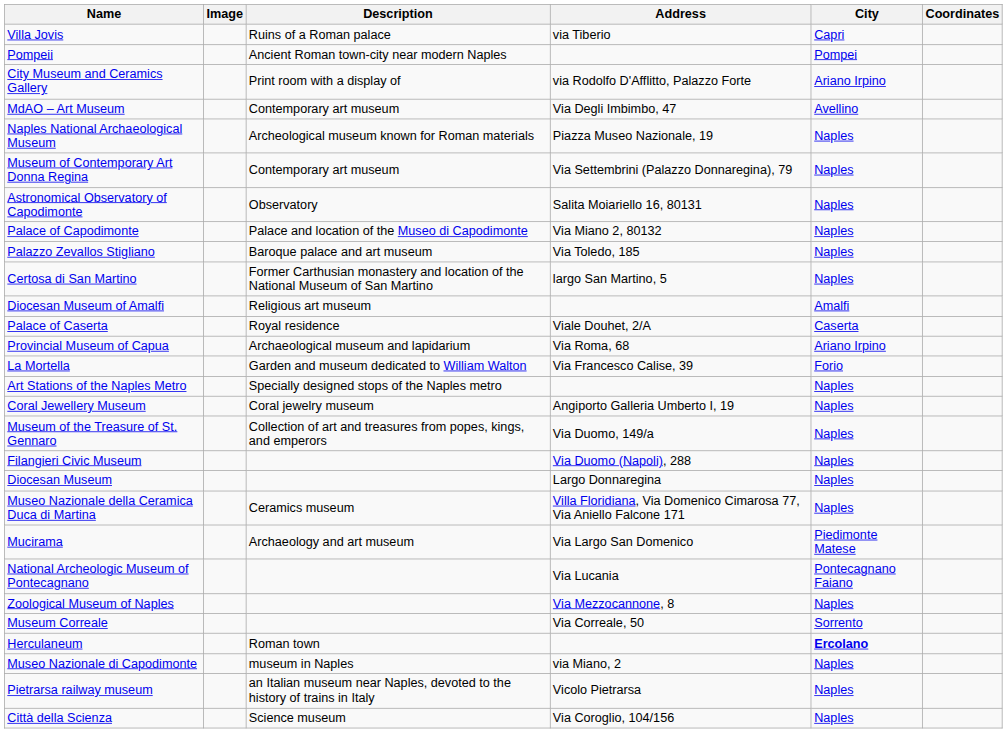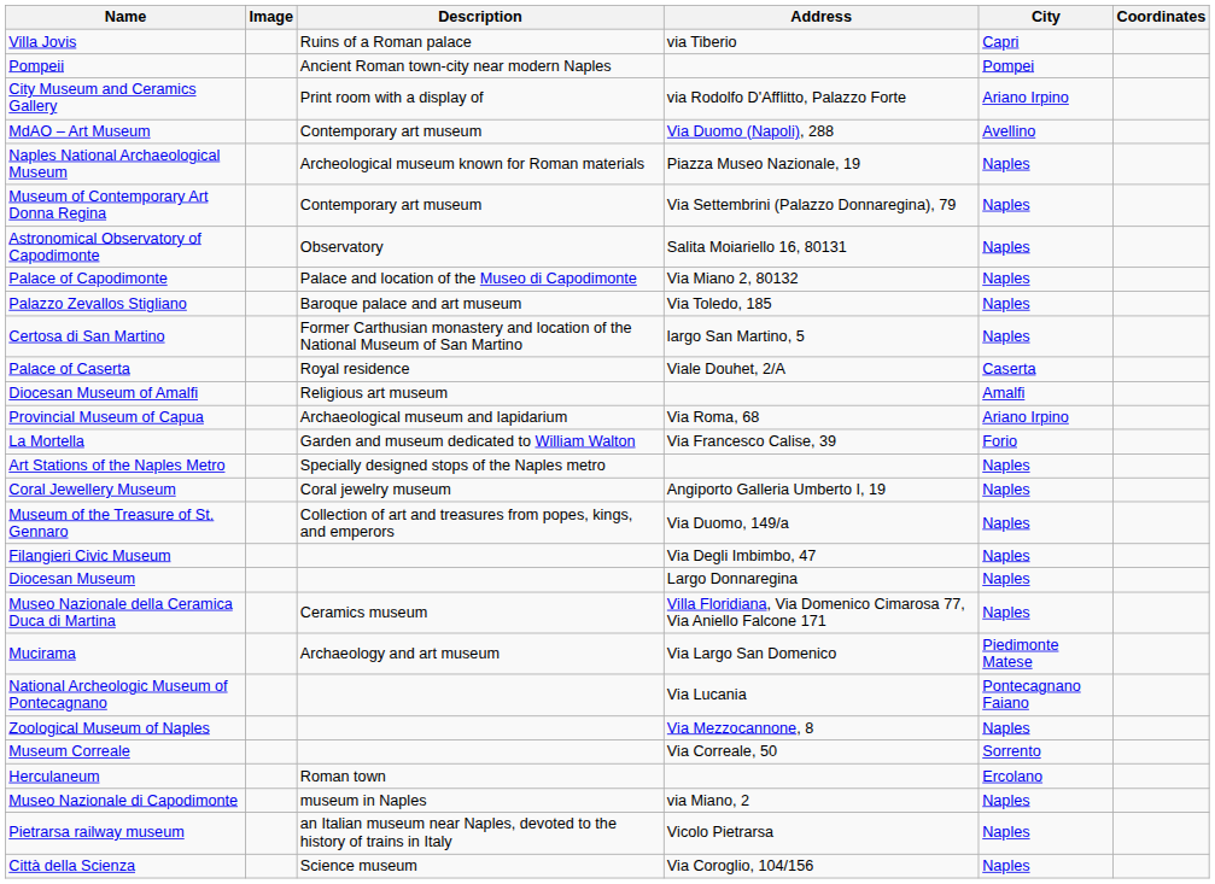 <table class='wikitable sortable' style='width:100%'>
 <tr>
 <th>Name</th>
 <th>Image</th>
 <th>Description</th>
 <th>Address</th>
 <th>City</th>
 <th>Coordinates</th>
 </tr>
 <tr>
 <td><a href='#'>Villa Jovis</a></td>
 <td></td>
 <td>Ruins of a Roman palace</td>
 <td>via Tiberio</td>
 <td><a href='#'>Capri</a></td>
 <td></td>
 </tr>
 <tr>
 <td><a href='#'>Pompeii</a></td>
 <td></td>
 <td>Ancient Roman town-city near modern Naples</td>
 <td></td>
 <td><a href='#'>Pompei</a></td>
 <td></td>
 </tr>
 <tr>
 <td><a href='#'>City Museum and Ceramics Gallery</a></td>
 <td></td>
 <td>Print room with a display of </td>
 <td>via Rodolfo D'Afflitto, Palazzo Forte</td>
 <td><a href='#'>Ariano Irpino</a></td>
 <td></td>
 </tr>
 <tr>
 <td><a href='#'>MdAO – Art Museum</a></td>
 <td></td>
 <td>Contemporary art museum</td>
-<td>Via Degli Imbimbo, 47</td>
+<td><a href='#'>Via Duomo (Napoli)</a>, 288</td>
 <td><a href='#'>Avellino</a></td>
 <td></td>
 </tr>
 <tr>
 <td><a href='#'>Naples National Archaeological Museum</a></td>
 <td></td>
 <td>Archeological museum known for Roman materials</td>
 <td>Piazza Museo Nazionale,  19</td>
 <td><a href='#'>Naples</a></td>
 <td></td>
 </tr>
 <tr>
 <td><a href='#'>Museum of Contemporary Art Donna Regina</a></td>
 <td></td>
 <td>Contemporary art museum</td>
 <td>Via Settembrini (Palazzo Donnaregina), 79</td>
 <td><a href='#'>Naples</a></td>
 <td></td>
 </tr>
 <tr>
 <td><a href='#'>Astronomical Observatory of Capodimonte</a></td>
 <td></td>
 <td>Observatory</td>
 <td>Salita Moiariello 16, 80131</td>
 <td><a href='#'>Naples</a></td>
 <td></td>
 </tr>
 <tr>
 <td><a href='#'>Palace of Capodimonte</a></td>
 <td></td>
 <td>Palace and location of the <a href='#'>Museo di Capodimonte</a></td>
 <td>Via Miano 2, 80132</td>
 <td><a href='#'>Naples</a></td>
 <td></td>
 </tr>
 <tr>
 <td><a href='#'>Palazzo Zevallos Stigliano</a></td>
 <td></td>
 <td>Baroque palace and art museum</td>
 <td>Via Toledo, 185</td>
 <td><a href='#'>Naples</a></td>
 <td></td>
 </tr>
 <tr>
 <td><a href='#'>Certosa di San Martino</a></td>
 <td></td>
 <td>Former Carthusian monastery and location of the National Museum of San Martino</td>
 <td>largo San Martino, 5</td>
 <td><a href='#'>Naples</a></td>
 <td></td>
 </tr>
 <tr>
+<td><a href='#'>Palace of Caserta</a></td>
+<td></td>
+<td>Royal residence</td>
+<td>Viale Douhet, 2/A</td>
+<td><a href='#'>Caserta</a></td>
+<td></td>
+</tr>
+<tr>
 <td><a href='#'>Diocesan Museum of Amalfi</a></td>
 <td></td>
 <td>Religious art museum</td>
 <td></td>
 <td><a href='#'>Amalfi</a></td>
-<td></td>
-</tr>
-<tr>
-<td><a href='#'>Palace of Caserta</a></td>
-<td></td>
-<td>Royal residence</td>
-<td>Viale Douhet, 2/A</td>
-<td><a href='#'>Caserta</a></td>
 <td></td>
 </tr>
 <tr>
 <td><a href='#'>Provincial Museum of Capua</a></td>
 <td></td>
 <td>Archaeological museum and lapidarium</td>
 <td>Via Roma, 68</td>
 <td><a href='#'>Ariano Irpino</a></td>
 <td></td>
 </tr>
 <tr>
 <td><a href='#'>La Mortella</a></td>
 <td></td>
 <td>Garden and museum dedicated to <a href='#'>William Walton</a></td>
 <td>Via Francesco Calise, 39</td>
 <td><a href='#'>Forio</a></td>
 <td></td>
 </tr>
 <tr>
 <td><a href='#'>Art Stations of the Naples Metro</a></td>
 <td></td>
 <td>Specially designed stops of the Naples metro</td>
 <td></td>
 <td><a href='#'>Naples</a></td>
 <td></td>
 </tr>
 <tr>
 <td><a href='#'>Coral Jewellery Museum</a></td>
 <td></td>
 <td>Coral jewelry museum</td>
 <td>Angiporto Galleria Umberto I, 19</td>
 <td><a href='#'>Naples</a></td>
 <td></td>
 </tr>
 <tr>
 <td><a href='#'>Museum of the Treasure of St. Gennaro</a></td>
 <td></td>
 <td>Collection of art and treasures from popes, kings, and emperors</td>
 <td>Via Duomo, 149/a</td>
 <td><a href='#'>Naples</a></td>
 <td></td>
 </tr>
 <tr>
 <td><a href='#'>Filangieri Civic Museum</a></td>
 <td></td>
 <td></td>
-<td><a href='#'>Via Duomo (Napoli)</a>, 288</td>
+<td>Via Degli Imbimbo, 47</td>
 <td><a href='#'>Naples</a></td>
 <td></td>
 </tr>
 <tr>
 <td><a href='#'>Diocesan Museum</a></td>
 <td></td>
 <td></td>
 <td>Largo Donnaregina</td>
 <td><a href='#'>Naples</a></td>
 <td></td>
 </tr>
 <tr>
 <td><a href='#'>Museo Nazionale della Ceramica Duca di Martina</a></td>
 <td></td>
 <td>Ceramics museum</td>
 <td><a href='#'>Villa Floridiana</a>, Via Domenico Cimarosa 77, Via Aniello Falcone 171</td>
 <td><a href='#'>Naples</a></td>
 <td></td>
 </tr>
 <tr>
 <td><a href='#'>Mucirama</a></td>
 <td></td>
 <td>Archaeology and art museum</td>
 <td>Via Largo San Domenico</td>
 <td><a href='#'>Piedimonte Matese</a></td>
 <td></td>
 </tr>
 <tr>
 <td><a href='#'>National Archeologic Museum of Pontecagnano</a></td>
 <td></td>
 <td></td>
 <td>Via Lucania</td>
 <td><a href='#'>Pontecagnano Faiano</a></td>
 <td></td>
 </tr>
 <tr>
 <td><a href='#'>Zoological Museum of Naples</a></td>
 <td></td>
 <td></td>
 <td><a href='#'>Via Mezzocannone</a>, 8</td>
 <td><a href='#'>Naples</a></td>
 <td></td>
 </tr>
 <tr>
 <td><a href='#'>Museum Correale</a></td>
 <td></td>
 <td></td>
 <td>Via Correale, 50</td>
 <td><a href='#'>Sorrento</a></td>
 <td></td>
 </tr>
 <tr>
 <td><a href='#'>Herculaneum</a></td>
 <td></td>
 <td>Roman town</td>
 <td></td>
-<td><strong><a href='#'>Ercolano</a></strong></td>
+<td><a href='#'>Ercolano</a></td>
 <td></td>
 </tr>
 <tr>
 <td><a href='#'>Museo Nazionale di Capodimonte</a></td>
 <td></td>
 <td>museum in Naples</td>
 <td>via Miano, 2</td>
 <td><a href='#'>Naples</a></td>
 <td></td>
 </tr>
 <tr>
 <td><a href='#'>Pietrarsa railway museum</a></td>
 <td></td>
 <td>an Italian museum near Naples, devoted to the history of trains in Italy</td>
 <td>Vicolo Pietrarsa</td>
 <td><a href='#'>Naples</a></td>
 <td></td>
 </tr>
 <tr>
 <td><a href='#'>Città della Scienza</a></td>
 <td></td>
 <td>Science museum</td>
 <td>Via Coroglio, 104/156</td>
 <td><a href='#'>Naples</a></td>
 <td></td>
 </tr>
 </table>
